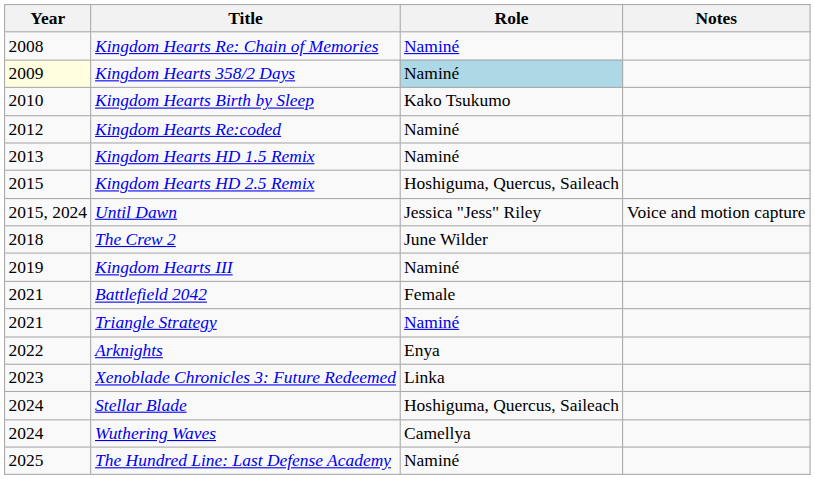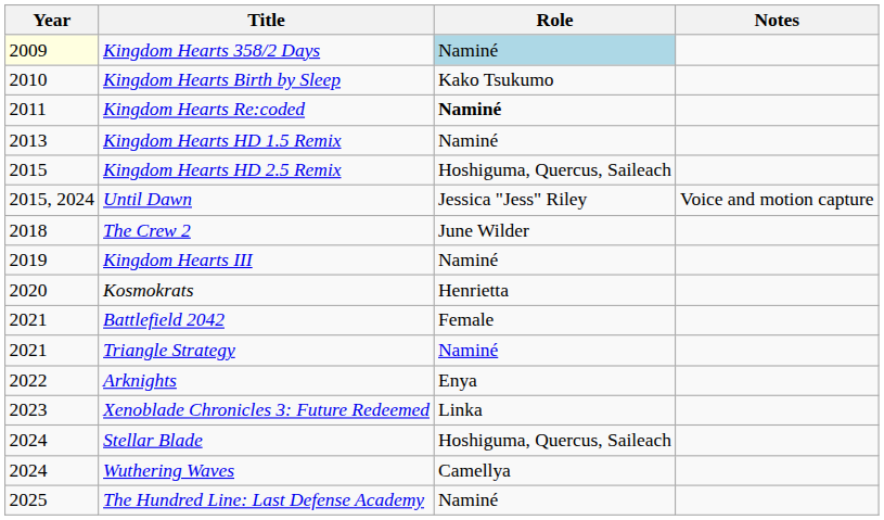 <table class="wikitable sortable">
 <tr>
 <th>Year</th>
 <th>Title</th>
 <th>Role</th>
 <th>Notes</th>
-</tr>
-<tr>
-<td>2008</td>
-<td><em><a href='#'>Kingdom Hearts Re: Chain of Memories</a></em></td>
-<td><a href='#'>Naminé</a></td>
-<td></td>
 </tr>
 <tr>
 <td style="background: lightyellow;">2009</td>
 <td><em><a href='#'>Kingdom Hearts 358/2 Days</a></em></td>
 <td style="background: lightblue;">Naminé</td>
 <td></td>
 </tr>
 <tr>
 <td>2010</td>
 <td><em><a href='#'>Kingdom Hearts Birth by Sleep</a></em></td>
 <td>Kako Tsukumo</td>
 <td></td>
 </tr>
 <tr>
-<td>2012</td>
+<td>2011</td>
 <td><em><a href='#'>Kingdom Hearts Re:coded</a></em></td>
-<td>Naminé</td>
+<td><strong>Naminé</strong></td>
 <td></td>
 </tr>
 <tr>
 <td>2013</td>
 <td><em><a href='#'>Kingdom Hearts HD 1.5 Remix</a></em></td>
 <td>Naminé</td>
 <td></td>
 </tr>
 <tr>
 <td>2015</td>
 <td><em><a href='#'>Kingdom Hearts HD 2.5 Remix</a></em></td>
 <td>Hoshiguma, Quercus, Saileach</td>
 <td></td>
 </tr>
 <tr>
 <td>2015, 2024</td>
 <td><em><a href='#'>Until Dawn</a></em></td>
 <td>Jessica "Jess" Riley</td>
 <td>Voice and motion capture</td>
 </tr>
 <tr>
 <td>2018</td>
 <td><em><a href='#'>The Crew 2</a></em></td>
 <td>June Wilder</td>
 <td></td>
 </tr>
 <tr>
 <td>2019</td>
 <td><em><a href='#'>Kingdom Hearts III</a></em></td>
 <td>Naminé</td>
+<td></td>
+</tr>
+<tr>
+<td>2020</td>
+<td><em>Kosmokrats</em></td>
+<td>Henrietta</td>
 <td></td>
 </tr>
 <tr>
 <td>2021</td>
 <td><em><a href='#'>Battlefield 2042</a></em></td>
 <td>Female</td>
 <td></td>
 </tr>
 <tr>
 <td>2021</td>
 <td><em><a href='#'>Triangle Strategy</a></em></td>
 <td><a href='#'>Naminé</a></td>
 <td></td>
 </tr>
 <tr>
 <td>2022</td>
 <td><em><a href='#'>Arknights</a></em></td>
 <td>Enya</td>
 <td></td>
 </tr>
 <tr>
 <td>2023</td>
 <td><em><a href='#'>Xenoblade Chronicles 3: Future Redeemed</a></em></td>
 <td>Linka</td>
 <td></td>
 </tr>
 <tr>
 <td>2024</td>
 <td><em><a href='#'>Stellar Blade</a></em></td>
 <td>Hoshiguma, Quercus, Saileach</td>
 <td></td>
 </tr>
 <tr>
 <td>2024</td>
 <td><em><a href='#'>Wuthering Waves</a></em></td>
 <td>Camellya</td>
 <td></td>
 </tr>
 <tr>
 <td>2025</td>
 <td><em><a href='#'>The Hundred Line: Last Defense Academy</a></em></td>
 <td>Naminé</td>
 <td></td>
 </tr>
 </table>
